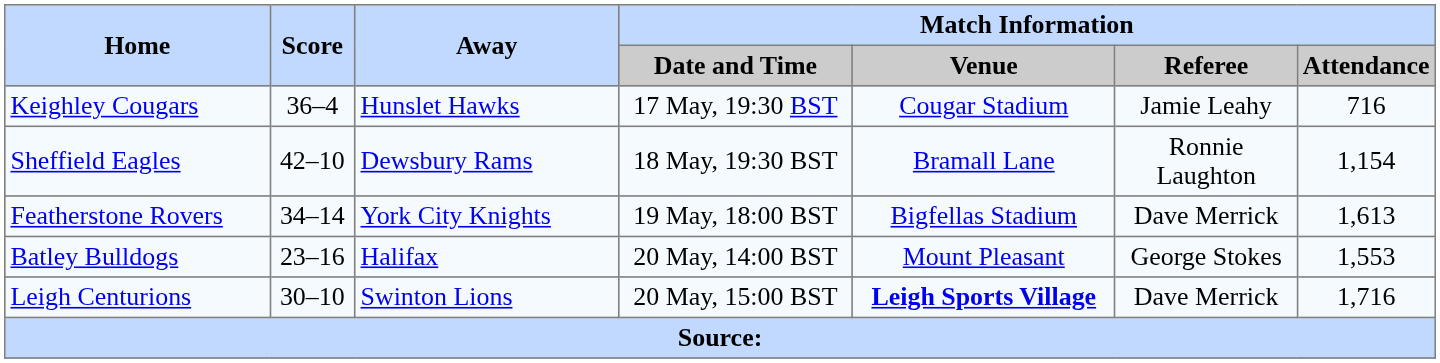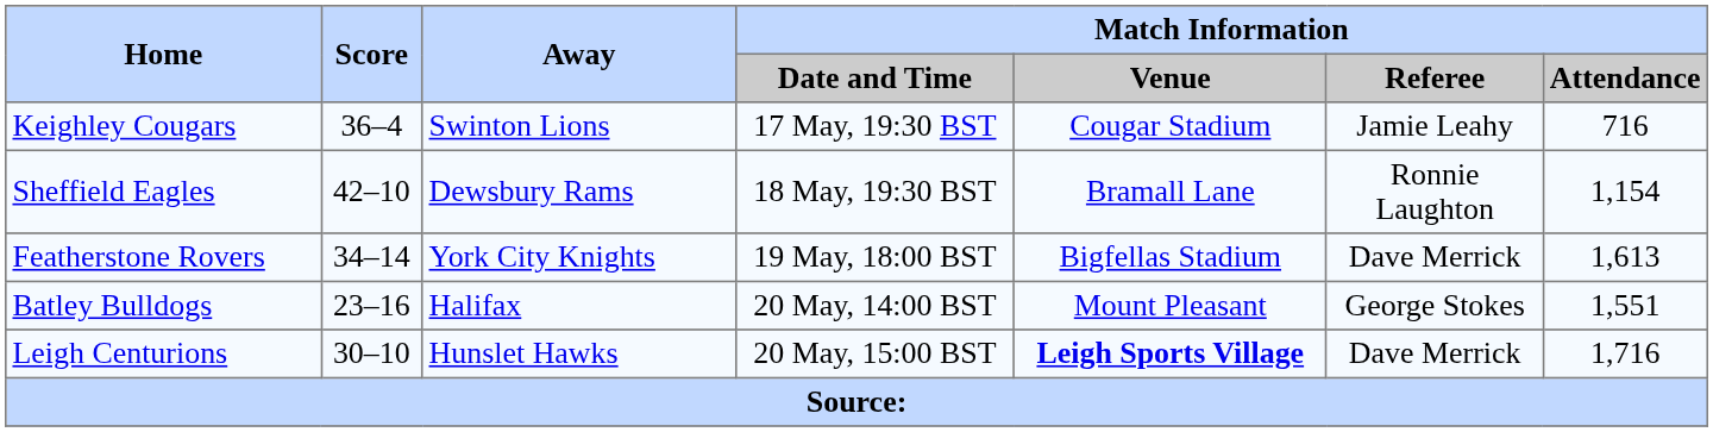 <table border="1" cellpadding="3" cellspacing="0" style="border-collapse:collapse; text-align:center; width:100%;">
 <tr style="background:#c1d8ff;">
 <th rowspan="2" style="width:19%;">Home</th>
 <th rowspan="2" style="width:6%;">Score</th>
 <th rowspan="2" style="width:19%;">Away</th>
 <th colspan=6>Match Information</th>
 </tr>
 <tr style="background:#ccc;">
 <th width=17%>Date and Time</th>
 <th width=19%>Venue</th>
 <th width=13%>Referee</th>
 <th width=7%>Attendance</th>
 </tr>
 <tr style="background:#f5faff;">
 <td align=left> <a href='#'>Keighley Cougars</a></td>
 <td>36–4</td>
-<td align=left> <a href='#'>Hunslet Hawks</a></td>
+<td align=left> <a href='#'>Swinton Lions</a></td>
 <td>17 May, 19:30 <a href='#'>BST</a></td>
 <td><a href='#'>Cougar Stadium</a></td>
 <td>Jamie Leahy</td>
 <td>716</td>
 </tr>
 <tr style="background:#f5faff;">
 <td align=left> <a href='#'>Sheffield Eagles</a></td>
 <td>42–10</td>
 <td align=left> <a href='#'>Dewsbury Rams</a></td>
 <td>18 May, 19:30 BST</td>
 <td><a href='#'>Bramall Lane</a></td>
 <td>Ronnie Laughton</td>
 <td>1,154</td>
 </tr>
 <tr style="background:#f5faff;">
 <td align=left> <a href='#'>Featherstone Rovers</a></td>
 <td>34–14</td>
 <td align=left> <a href='#'>York City Knights</a></td>
 <td>19 May, 18:00 BST</td>
 <td><a href='#'>Bigfellas Stadium</a></td>
 <td>Dave Merrick</td>
 <td>1,613</td>
 </tr>
 <tr style="background:#f5faff;">
 <td align=left> <a href='#'>Batley Bulldogs</a></td>
 <td>23–16</td>
 <td align=left> <a href='#'>Halifax</a></td>
 <td>20 May, 14:00 BST</td>
 <td><a href='#'>Mount Pleasant</a></td>
 <td>George Stokes</td>
-<td>1,553</td>
+<td>1,551</td>
 </tr>
 <tr style="background:#f5faff;">
 <td align=left> <a href='#'>Leigh Centurions</a></td>
 <td>30–10</td>
-<td align=left> <a href='#'>Swinton Lions</a></td>
+<td align=left> <a href='#'>Hunslet Hawks</a></td>
 <td>20 May, 15:00 BST</td>
 <td><strong><a href='#'>Leigh Sports Village</a></strong></td>
 <td>Dave Merrick</td>
 <td>1,716</td>
 </tr>
 <tr style="background:#c1d8ff;">
 <th colspan=12>Source:</th>
 </tr>
 </table>
